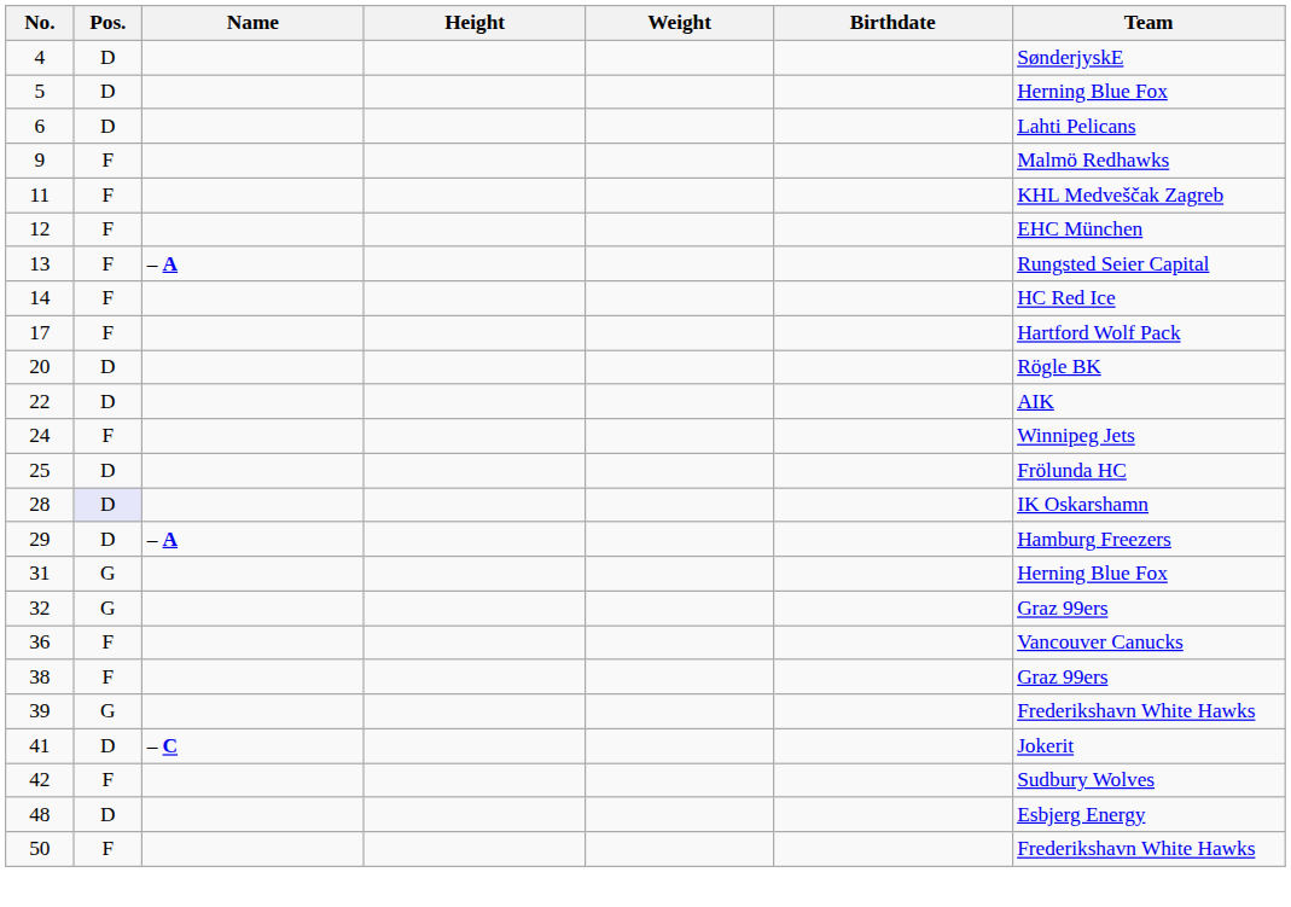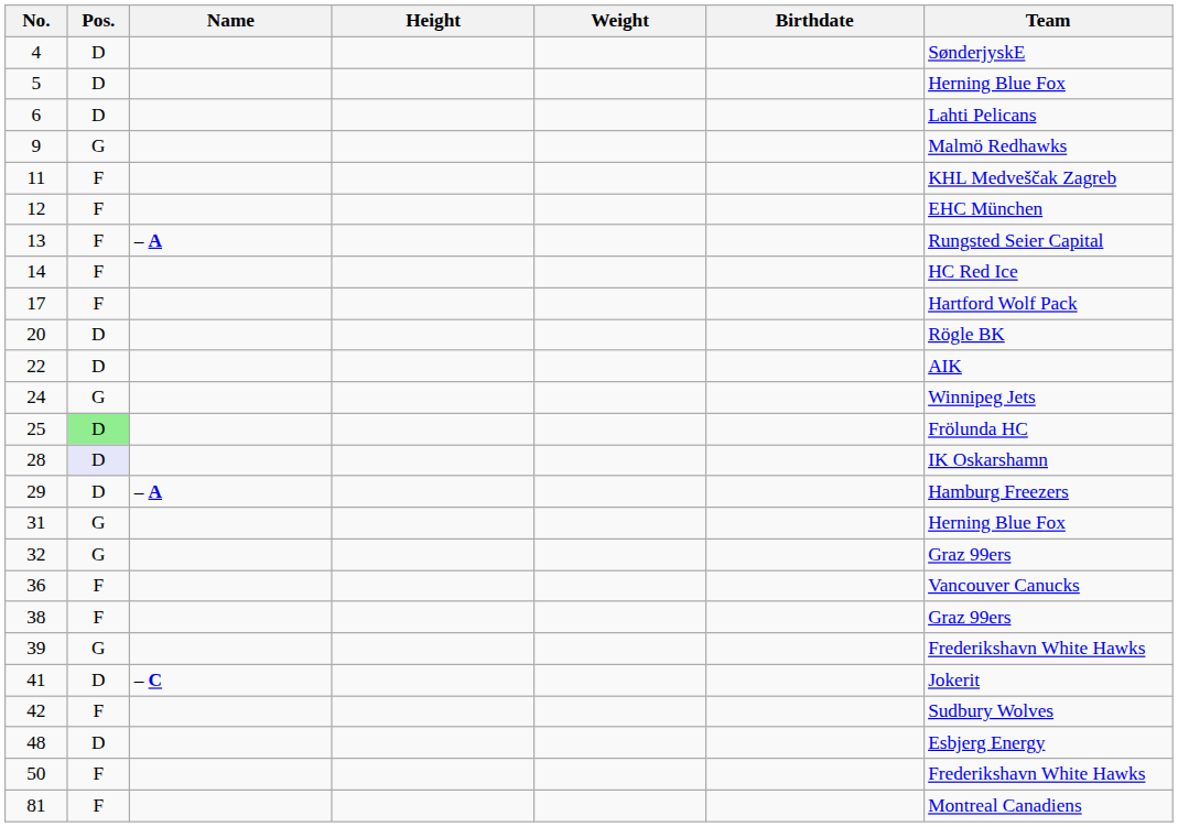 <table width="100%" class="wikitable sortable" style="font-size: 90%; text-align: center;">
 <tr>
 <th style="width:  4%;">No.</th>
 <th style="width:  4%;">Pos.</th>
 <th style="width: 13%;">Name</th>
 <th style="width: 13%;">Height</th>
 <th style="width: 11%;">Weight</th>
 <th style="width: 14%;">Birthdate</th>
 <th style="width: 16%;">Team</th>
 </tr>
 <tr>
 <td>4</td>
 <td>D</td>
 <td align=left></td>
 <td></td>
 <td></td>
 <td></td>
 <td style="text-align:left;"> <a href='#'>SønderjyskE</a></td>
 </tr>
 <tr>
 <td>5</td>
 <td>D</td>
 <td align=left></td>
 <td></td>
 <td></td>
 <td></td>
 <td style="text-align:left;"> <a href='#'>Herning Blue Fox</a></td>
 </tr>
 <tr>
 <td>6</td>
 <td>D</td>
 <td align=left></td>
 <td></td>
 <td></td>
 <td></td>
 <td style="text-align:left;"> <a href='#'>Lahti Pelicans</a></td>
 </tr>
 <tr>
 <td>9</td>
-<td>F</td>
+<td>G</td>
 <td align=left></td>
 <td></td>
 <td></td>
 <td></td>
 <td style="text-align:left;"> <a href='#'>Malmö Redhawks</a></td>
 </tr>
 <tr>
 <td>11</td>
 <td>F</td>
 <td align=left></td>
 <td></td>
 <td></td>
 <td></td>
 <td style="text-align:left;"> <a href='#'>KHL Medveščak Zagreb</a></td>
 </tr>
 <tr>
 <td>12</td>
 <td>F</td>
 <td align=left></td>
 <td></td>
 <td></td>
 <td></td>
 <td style="text-align:left;"> <a href='#'>EHC München</a></td>
 </tr>
 <tr>
 <td>13</td>
 <td>F</td>
 <td align=left> – <strong><a href='#'>A</a></strong></td>
 <td></td>
 <td></td>
 <td></td>
 <td style="text-align:left;"> <a href='#'>Rungsted Seier Capital</a></td>
 </tr>
 <tr>
 <td>14</td>
 <td>F</td>
 <td align=left></td>
 <td></td>
 <td></td>
 <td></td>
 <td style="text-align:left;"> <a href='#'>HC Red Ice</a></td>
 </tr>
 <tr>
 <td>17</td>
 <td>F</td>
 <td align=left></td>
 <td></td>
 <td></td>
 <td></td>
 <td style="text-align:left;"> <a href='#'>Hartford Wolf Pack</a></td>
 </tr>
 <tr>
 <td>20</td>
 <td>D</td>
 <td align=left></td>
 <td></td>
 <td></td>
 <td></td>
 <td style="text-align:left;"> <a href='#'>Rögle BK</a></td>
 </tr>
 <tr>
 <td>22</td>
 <td>D</td>
 <td align=left></td>
 <td></td>
 <td></td>
 <td></td>
 <td style="text-align:left;"> <a href='#'>AIK</a></td>
 </tr>
 <tr>
 <td>24</td>
-<td>F</td>
+<td>G</td>
 <td align=left></td>
 <td></td>
 <td></td>
 <td></td>
 <td style="text-align:left;"> <a href='#'>Winnipeg Jets</a></td>
 </tr>
 <tr>
 <td>25</td>
-<td>D</td>
+<td style="background: lightgreen;">D</td>
 <td align=left></td>
 <td></td>
 <td></td>
 <td></td>
 <td style="text-align:left;"> <a href='#'>Frölunda HC</a></td>
 </tr>
 <tr>
 <td>28</td>
 <td style="background: lavender;">D</td>
 <td align=left></td>
 <td></td>
 <td></td>
 <td></td>
 <td style="text-align:left;"> <a href='#'>IK Oskarshamn</a></td>
 </tr>
 <tr>
 <td>29</td>
 <td>D</td>
 <td align=left> – <strong><a href='#'>A</a></strong></td>
 <td></td>
 <td></td>
 <td></td>
 <td style="text-align:left;"> <a href='#'>Hamburg Freezers</a></td>
 </tr>
 <tr>
 <td>31</td>
 <td>G</td>
 <td align=left></td>
 <td></td>
 <td></td>
 <td></td>
 <td style="text-align:left;"> <a href='#'>Herning Blue Fox</a></td>
 </tr>
 <tr>
 <td>32</td>
 <td>G</td>
 <td align=left></td>
 <td></td>
 <td></td>
 <td></td>
 <td style="text-align:left;"> <a href='#'>Graz 99ers</a></td>
 </tr>
 <tr>
 <td>36</td>
 <td>F</td>
 <td align=left></td>
 <td></td>
 <td></td>
 <td></td>
 <td style="text-align:left;"> <a href='#'>Vancouver Canucks</a></td>
 </tr>
 <tr>
 <td>38</td>
 <td>F</td>
 <td align=left></td>
 <td></td>
 <td></td>
 <td></td>
 <td style="text-align:left;"> <a href='#'>Graz 99ers</a></td>
 </tr>
 <tr>
 <td>39</td>
 <td>G</td>
 <td align=left></td>
 <td></td>
 <td></td>
 <td></td>
 <td style="text-align:left;"> <a href='#'>Frederikshavn White Hawks</a></td>
 </tr>
 <tr>
 <td>41</td>
 <td>D</td>
 <td align=left> – <strong><a href='#'>C</a></strong></td>
 <td></td>
 <td></td>
 <td></td>
 <td style="text-align:left;"> <a href='#'>Jokerit</a></td>
 </tr>
 <tr>
 <td>42</td>
 <td>F</td>
 <td align=left></td>
 <td></td>
 <td></td>
 <td></td>
 <td style="text-align:left;"> <a href='#'>Sudbury Wolves</a></td>
 </tr>
 <tr>
 <td>48</td>
 <td>D</td>
 <td align=left></td>
 <td></td>
 <td></td>
 <td></td>
 <td style="text-align:left;"> <a href='#'>Esbjerg Energy</a></td>
 </tr>
 <tr>
 <td>50</td>
 <td>F</td>
 <td align=left></td>
 <td></td>
 <td></td>
 <td></td>
 <td style="text-align:left;"> <a href='#'>Frederikshavn White Hawks</a></td>
 </tr>
+<tr>
+<td>81</td>
+<td>F</td>
+<td align=left></td>
+<td></td>
+<td></td>
+<td></td>
+<td style="text-align:left;"> <a href='#'>Montreal Canadiens</a></td>
+</tr>
 </table>
